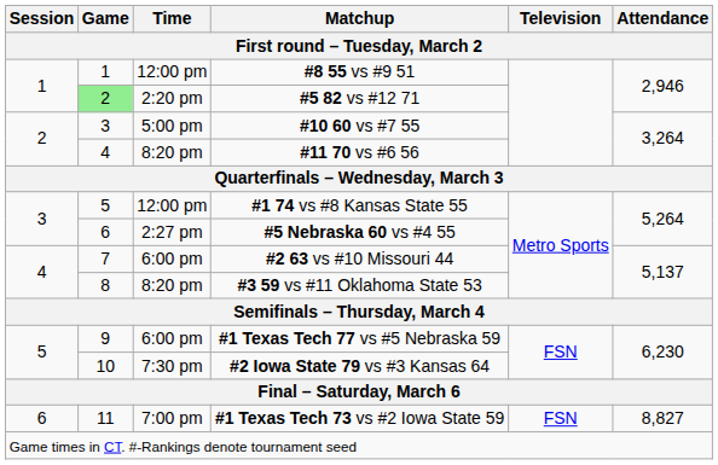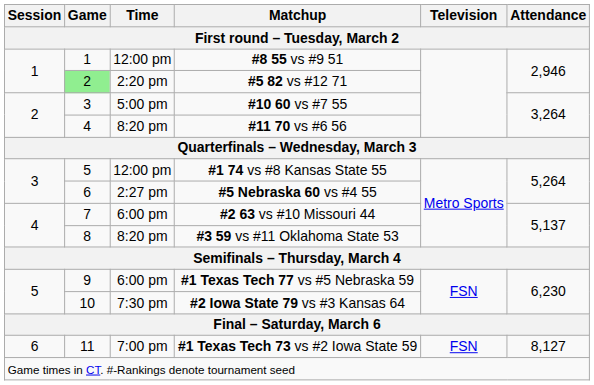 <table class="wikitable" style="white-space:nowrap; font-size:90%;text-align:center">
 <tr>
 <th>Session</th>
 <th>Game</th>
 <th>Time</th>
 <th>Matchup</th>
 <th>Television</th>
 <th>Attendance</th>
 </tr>
 <tr>
 <th colspan=6>First round – Tuesday, March 2</th>
 </tr>
 <tr>
 <td rowspan=2>1</td>
 <td>1</td>
 <td>12:00 pm</td>
 <td><strong>#8  55</strong> vs #9  51</td>
 <td rowspan=4></td>
 <td rowspan=2>2,946</td>
 </tr>
 <tr>
 <td style="background: lightgreen;">2</td>
 <td>2:20 pm</td>
 <td><strong>#5  82</strong> vs #12  71</td>
 </tr>
 <tr>
 <td rowspan=2>2</td>
 <td>3</td>
 <td>5:00 pm</td>
 <td><strong>#10  60</strong> vs #7  55</td>
 <td rowspan=2>3,264</td>
 </tr>
 <tr>
 <td>4</td>
 <td>8:20 pm</td>
 <td><strong>#11  70</strong> vs #6  56</td>
 </tr>
 <tr>
 <th colspan=6>Quarterfinals – Wednesday, March 3</th>
 </tr>
 <tr>
 <td rowspan=2>3</td>
 <td>5</td>
 <td>12:00 pm</td>
 <td><strong>#1  74</strong> vs #8 Kansas State 55</td>
 <td rowspan=4><a href='#'>Metro Sports</a></td>
 <td rowspan=2>5,264</td>
 </tr>
 <tr>
 <td>6</td>
 <td>2:27 pm</td>
 <td><strong>#5 Nebraska 60</strong> vs #4  55</td>
 </tr>
 <tr>
 <td rowspan=2>4</td>
 <td>7</td>
 <td>6:00 pm</td>
 <td><strong>#2  63</strong> vs #10 Missouri 44</td>
 <td rowspan=2>5,137</td>
 </tr>
 <tr>
 <td>8</td>
 <td>8:20 pm</td>
 <td><strong>#3  59</strong> vs #11 Oklahoma State 53</td>
 </tr>
 <tr>
 <th colspan=6>Semifinals – Thursday, March 4</th>
 </tr>
 <tr>
 <td rowspan=2>5</td>
 <td>9</td>
 <td>6:00 pm</td>
 <td><strong>#1 Texas Tech 77</strong> vs #5 Nebraska 59</td>
 <td rowspan=2><a href='#'>FSN</a></td>
 <td rowspan=2>6,230</td>
 </tr>
 <tr>
 <td>10</td>
 <td>7:30 pm</td>
 <td><strong>#2 Iowa State 79</strong> vs #3 Kansas 64</td>
 </tr>
 <tr>
 <th colspan=6>Final – Saturday, March 6</th>
 </tr>
 <tr>
 <td>6</td>
 <td>11</td>
 <td>7:00 pm</td>
 <td><strong>#1 Texas Tech 73</strong> vs #2 Iowa State 59</td>
 <td><a href='#'>FSN</a></td>
-<td>8,827</td>
+<td>8,127</td>
 </tr>
 <tr align=left>
 <td colspan=6><small>Game times in <a href='#'>CT</a>. #-Rankings denote tournament seed</small></td>
 </tr>
 </table>
